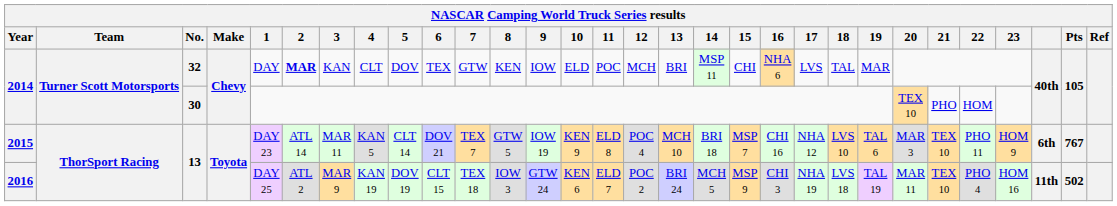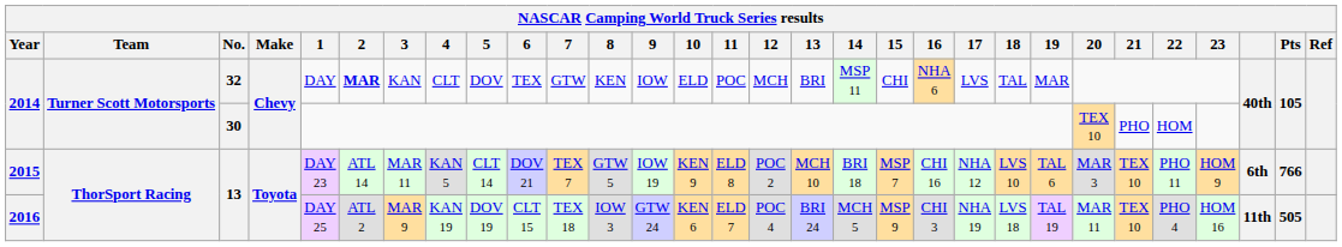 <table class="wikitable" style="text-align:center; font-size:75%">
 <tr>
 <th colspan=45><a href='#'>NASCAR</a> <a href='#'>Camping World Truck Series</a> results</th>
 </tr>
 <tr>
 <th>Year</th>
 <th>Team</th>
 <th>No.</th>
 <th>Make</th>
 <th>1</th>
 <th>2</th>
 <th>3</th>
 <th>4</th>
 <th>5</th>
 <th>6</th>
 <th>7</th>
 <th>8</th>
 <th>9</th>
 <th>10</th>
 <th>11</th>
 <th>12</th>
 <th>13</th>
 <th>14</th>
 <th>15</th>
 <th>16</th>
 <th>17</th>
 <th>18</th>
 <th>19</th>
 <th>20</th>
 <th>21</th>
 <th>22</th>
 <th>23</th>
 <th></th>
 <th>Pts</th>
 <th>Ref</th>
 </tr>
 <tr>
 <th rowspan=2><a href='#'>2014</a></th>
 <th rowspan=2><a href='#'>Turner Scott Motorsports</a></th>
 <th>32</th>
 <th rowspan=2><a href='#'>Chevy</a></th>
 <td><a href='#'>DAY</a></td>
 <td><strong><a href='#'>MAR</a></strong></td>
 <td><a href='#'>KAN</a></td>
 <td><a href='#'>CLT</a></td>
 <td><a href='#'>DOV</a></td>
 <td><a href='#'>TEX</a></td>
 <td><a href='#'>GTW</a></td>
 <td><a href='#'>KEN</a></td>
 <td><a href='#'>IOW</a></td>
 <td><a href='#'>ELD</a></td>
 <td><a href='#'>POC</a></td>
 <td><a href='#'>MCH</a></td>
 <td><a href='#'>BRI</a></td>
 <td style="background:#DFFFDF;"><a href='#'>MSP</a><br><small>11</small></td>
 <td><a href='#'>CHI</a></td>
 <td style="background:#FFDF9F;"><a href='#'>NHA</a><br><small>6</small></td>
 <td><a href='#'>LVS</a></td>
 <td><a href='#'>TAL</a></td>
 <td><a href='#'>MAR</a></td>
 <td colspan=4></td>
 <th rowspan=2>40th</th>
 <th rowspan=2>105</th>
 <th rowspan=2></th>
 </tr>
 <tr>
 <th>30</th>
 <td colspan=19></td>
 <td style="background:#FFDF9F;"><a href='#'>TEX</a><br><small>10</small></td>
 <td><a href='#'>PHO</a></td>
 <td><a href='#'>HOM</a></td>
 <td></td>
 </tr>
 <tr>
 <th><a href='#'>2015</a></th>
 <th rowspan=2><a href='#'>ThorSport Racing</a></th>
 <th rowspan=2>13</th>
 <th rowspan=2><a href='#'>Toyota</a></th>
 <td style="background:#EFCFFF;"><a href='#'>DAY</a><br><small>23</small></td>
 <td style="background:#DFFFDF;"><a href='#'>ATL</a><br><small>14</small></td>
 <td style="background:#DFFFDF;"><a href='#'>MAR</a><br><small>11</small></td>
 <td style="background:#DFDFDF;"><a href='#'>KAN</a><br><small>5</small></td>
 <td style="background:#DFFFDF;"><a href='#'>CLT</a><br><small>14</small></td>
 <td style="background:#CFCFFF;"><a href='#'>DOV</a><br><small>21</small></td>
 <td style="background:#FFDF9F;"><a href='#'>TEX</a><br><small>7</small></td>
 <td style="background:#DFDFDF;"><a href='#'>GTW</a><br><small>5</small></td>
 <td style="background:#DFFFDF;"><a href='#'>IOW</a><br><small>19</small></td>
 <td style="background:#FFDF9F;"><a href='#'>KEN</a><br><small>9</small></td>
 <td style="background:#FFDF9F;"><a href='#'>ELD</a><br><small>8</small></td>
-<td style="background:#DFDFDF;"><a href='#'>POC</a><br><small>4</small></td>
+<td style="background:#DFDFDF;"><a href='#'>POC</a><br><small>2</small></td>
 <td style="background:#FFDF9F;"><a href='#'>MCH</a><br><small>10</small></td>
 <td style="background:#DFFFDF;"><a href='#'>BRI</a><br><small>18</small></td>
 <td style="background:#FFDF9F;"><a href='#'>MSP</a><br><small>7</small></td>
 <td style="background:#DFFFDF;"><a href='#'>CHI</a><br><small>16</small></td>
 <td style="background:#DFFFDF;"><a href='#'>NHA</a><br><small>12</small></td>
 <td style="background:#FFDF9F;"><a href='#'>LVS</a><br><small>10</small></td>
 <td style="background:#FFDF9F;"><a href='#'>TAL</a><br><small>6</small></td>
 <td style="background:#DFDFDF;"><a href='#'>MAR</a><br><small>3</small></td>
 <td style="background:#FFDF9F;"><a href='#'>TEX</a><br><small>10</small></td>
 <td style="background:#DFFFDF;"><a href='#'>PHO</a><br><small>11</small></td>
 <td style="background:#FFDF9F;"><a href='#'>HOM</a><br><small>9</small></td>
 <th>6th</th>
-<th>767</th>
+<th>766</th>
 <th></th>
 </tr>
 <tr>
 <th><a href='#'>2016</a></th>
 <td style="background:#EFCFFF;"><a href='#'>DAY</a><br><small>25</small></td>
 <td style="background:#DFDFDF;"><a href='#'>ATL</a><br><small>2</small></td>
 <td style="background:#FFDF9F;"><a href='#'>MAR</a><br><small>9</small></td>
 <td style="background:#DFFFDF;"><a href='#'>KAN</a><br><small>19</small></td>
 <td style="background:#DFFFDF;"><a href='#'>DOV</a><br><small>19</small></td>
 <td style="background:#DFFFDF;"><a href='#'>CLT</a><br><small>15</small></td>
 <td style="background:#DFFFDF;"><a href='#'>TEX</a><br><small>18</small></td>
 <td style="background:#DFDFDF;"><a href='#'>IOW</a><br><small>3</small></td>
 <td style="background:#CFCFFF;"><a href='#'>GTW</a><br><small>24</small></td>
 <td style="background:#FFDF9F;"><a href='#'>KEN</a><br><small>6</small></td>
 <td style="background:#FFDF9F;"><a href='#'>ELD</a><br><small>7</small></td>
-<td style="background:#DFDFDF;"><a href='#'>POC</a><br><small>2</small></td>
+<td style="background:#DFDFDF;"><a href='#'>POC</a><br><small>4</small></td>
 <td style="background:#CFCFFF;"><a href='#'>BRI</a><br><small>24</small></td>
 <td style="background:#DFDFDF;"><a href='#'>MCH</a><br><small>5</small></td>
 <td style="background:#FFDF9F;"><a href='#'>MSP</a><br><small>9</small></td>
 <td style="background:#DFDFDF;"><a href='#'>CHI</a><br><small>3</small></td>
 <td style="background:#DFFFDF;"><a href='#'>NHA</a><br><small>19</small></td>
 <td style="background:#DFFFDF;"><a href='#'>LVS</a><br><small>18</small></td>
 <td style="background:#EFCFFF;"><a href='#'>TAL</a><br><small>19</small></td>
 <td style="background:#DFFFDF;"><a href='#'>MAR</a><br><small>11</small></td>
 <td style="background:#FFDF9F;"><a href='#'>TEX</a><br><small>10</small></td>
 <td style="background:#DFDFDF;"><a href='#'>PHO</a><br><small>4</small></td>
 <td style="background:#DFFFDF;"><a href='#'>HOM</a><br><small>16</small></td>
 <th>11th</th>
-<th>502</th>
+<th>505</th>
 <th></th>
 </tr>
 </table>
